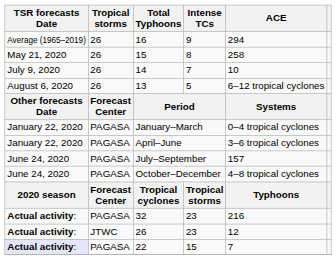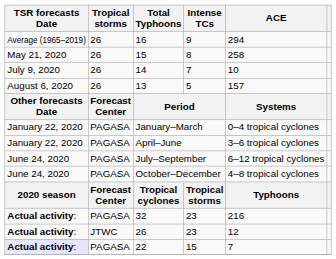 <table class="wikitable" style="float:right">
 <tr>
 <th>TSR forecasts<br>Date</th>
 <th>Tropical<br>storms</th>
 <th>Total<br>Typhoons</th>
 <th>Intense<br>TCs</th>
 <th>ACE</th>
 <th></th>
 </tr>
 <tr>
 <td><small>Average (1965–2019)</small></td>
 <td>26</td>
 <td>16</td>
 <td>9</td>
 <td>294</td>
 <td></td>
 </tr>
 <tr>
 <td>May 21, 2020</td>
 <td>26</td>
 <td>15</td>
 <td>8</td>
 <td>258</td>
 <td></td>
 </tr>
 <tr>
 <td>July 9, 2020</td>
 <td>26</td>
 <td>14</td>
 <td>7</td>
 <td>10</td>
 <td></td>
 </tr>
 <tr>
 <td>August 6, 2020</td>
 <td>26</td>
 <td>13</td>
 <td>5</td>
-<td>6–12 tropical cyclones</td>
+<td>157</td>
 <td></td>
 </tr>
 <tr>
 <th>Other forecasts<br>Date</th>
 <th>Forecast<br>Center</th>
 <th colspan=2>Period</th>
 <th>Systems</th>
 <th></th>
 </tr>
 <tr>
 <td>January 22, 2020</td>
 <td>PAGASA</td>
 <td colspan=2>January–March</td>
 <td>0–4 tropical cyclones</td>
 <td></td>
 </tr>
 <tr>
 <td>January 22, 2020</td>
 <td>PAGASA</td>
 <td colspan=2>April–June</td>
 <td>3–6 tropical cyclones</td>
 <td></td>
 </tr>
 <tr>
 <td>June 24, 2020</td>
 <td>PAGASA</td>
 <td colspan=2>July–September</td>
-<td>157</td>
+<td>6–12 tropical cyclones</td>
 <td></td>
 </tr>
 <tr>
 <td>June 24, 2020</td>
 <td>PAGASA</td>
 <td colspan=2>October–December</td>
 <td>4–8 tropical cyclones</td>
 <td></td>
 </tr>
 <tr>
 <th>2020 season</th>
 <th>Forecast<br>Center</th>
 <th>Tropical<br>cyclones</th>
 <th>Tropical<br>storms</th>
 <th>Typhoons</th>
 <th></th>
 </tr>
 <tr>
 <td><strong>Actual activity</strong>:</td>
 <td>PAGASA</td>
 <td>32</td>
 <td>23</td>
 <td>216</td>
 <td></td>
 </tr>
 <tr>
 <td><strong>Actual activity</strong>:</td>
 <td>JTWC</td>
 <td>26</td>
 <td>23 </td>
 <td>12</td>
 <td></td>
 </tr>
 <tr>
 <td style="background: lavender;"><strong>Actual activity</strong>:</td>
 <td>PAGASA</td>
 <td>22</td>
 <td>15</td>
 <td>7</td>
 <td></td>
 </tr>
 <tr>
 </tr>
 </table>
